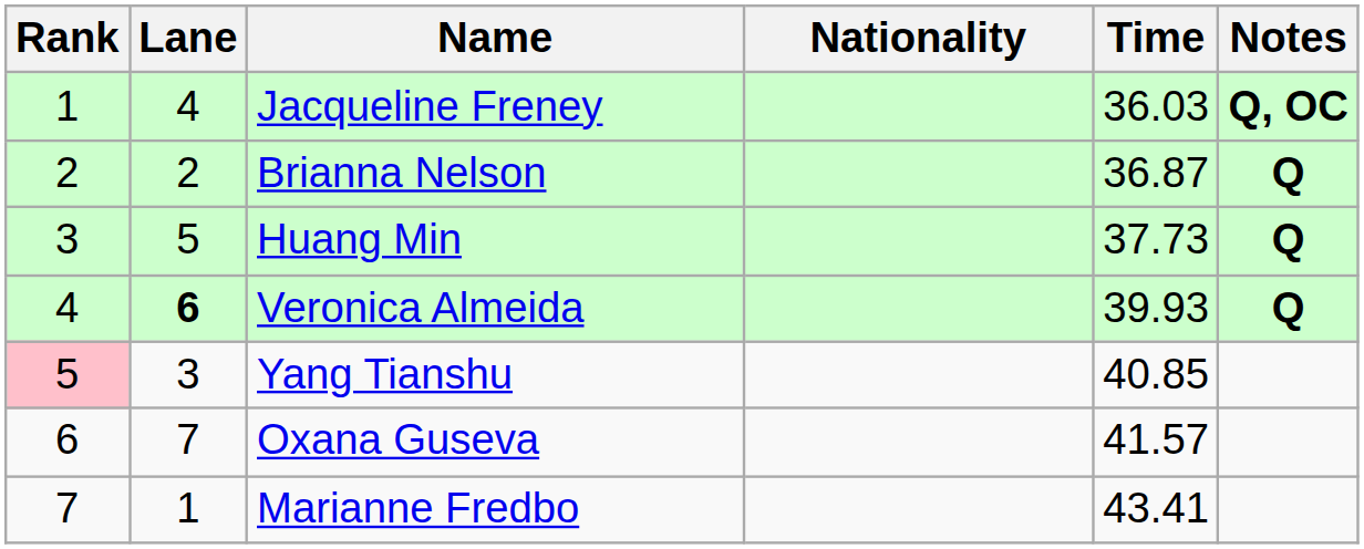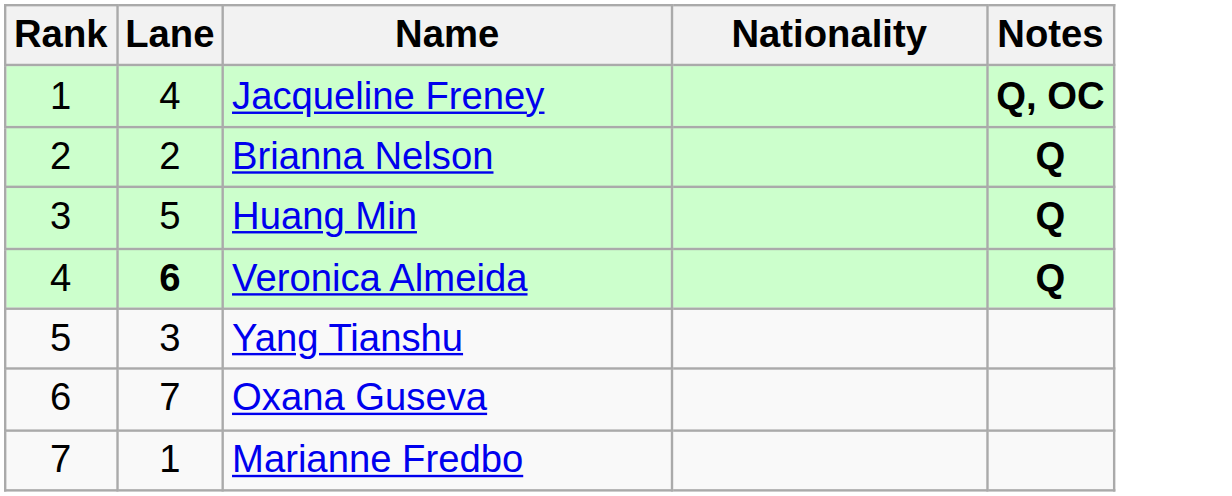 <table class="wikitable sortable" style="text-align:center">
 <tr>
 <th>Rank</th>
 <th>Lane</th>
 <th style="width:180px">Name</th>
 <th style="width:125px">Nationality</th>
-<th>Time</th>
 <th>Notes</th>
 </tr>
 <tr style="background:#cfc;">
 <td>1</td>
 <td>4</td>
 <td style="text-align:left;"><a href='#'>Jacqueline Freney</a></td>
 <td style="text-align:left;"></td>
-<td>36.03</td>
 <td><strong>Q, OC</strong></td>
 </tr>
 <tr style="background:#cfc;">
 <td>2</td>
 <td>2</td>
 <td style="text-align:left;"><a href='#'>Brianna Nelson</a></td>
 <td style="text-align:left;"></td>
-<td>36.87</td>
 <td><strong>Q</strong></td>
 </tr>
 <tr style="background:#cfc;">
 <td>3</td>
 <td>5</td>
 <td style="text-align:left;"><a href='#'>Huang Min</a></td>
 <td style="text-align:left;"></td>
-<td>37.73</td>
 <td><strong>Q</strong></td>
 </tr>
 <tr style="background:#cfc;">
 <td>4</td>
 <td><strong>6</strong></td>
 <td style="text-align:left;"><a href='#'>Veronica Almeida</a></td>
 <td style="text-align:left;"></td>
-<td>39.93</td>
 <td><strong>Q</strong></td>
 </tr>
 <tr>
-<td style="background: pink;">5</td>
+<td>5</td>
 <td>3</td>
 <td style="text-align:left;"><a href='#'>Yang Tianshu</a></td>
 <td style="text-align:left;"></td>
-<td>40.85</td>
 <td></td>
 </tr>
 <tr>
 <td>6</td>
 <td>7</td>
 <td style="text-align:left;"><a href='#'>Oxana Guseva</a></td>
 <td style="text-align:left;"></td>
-<td>41.57</td>
 <td></td>
 </tr>
 <tr>
 <td>7</td>
 <td>1</td>
 <td style="text-align:left;"><a href='#'>Marianne Fredbo</a></td>
 <td style="text-align:left;"></td>
-<td>43.41</td>
 <td></td>
 </tr>
 </table>
